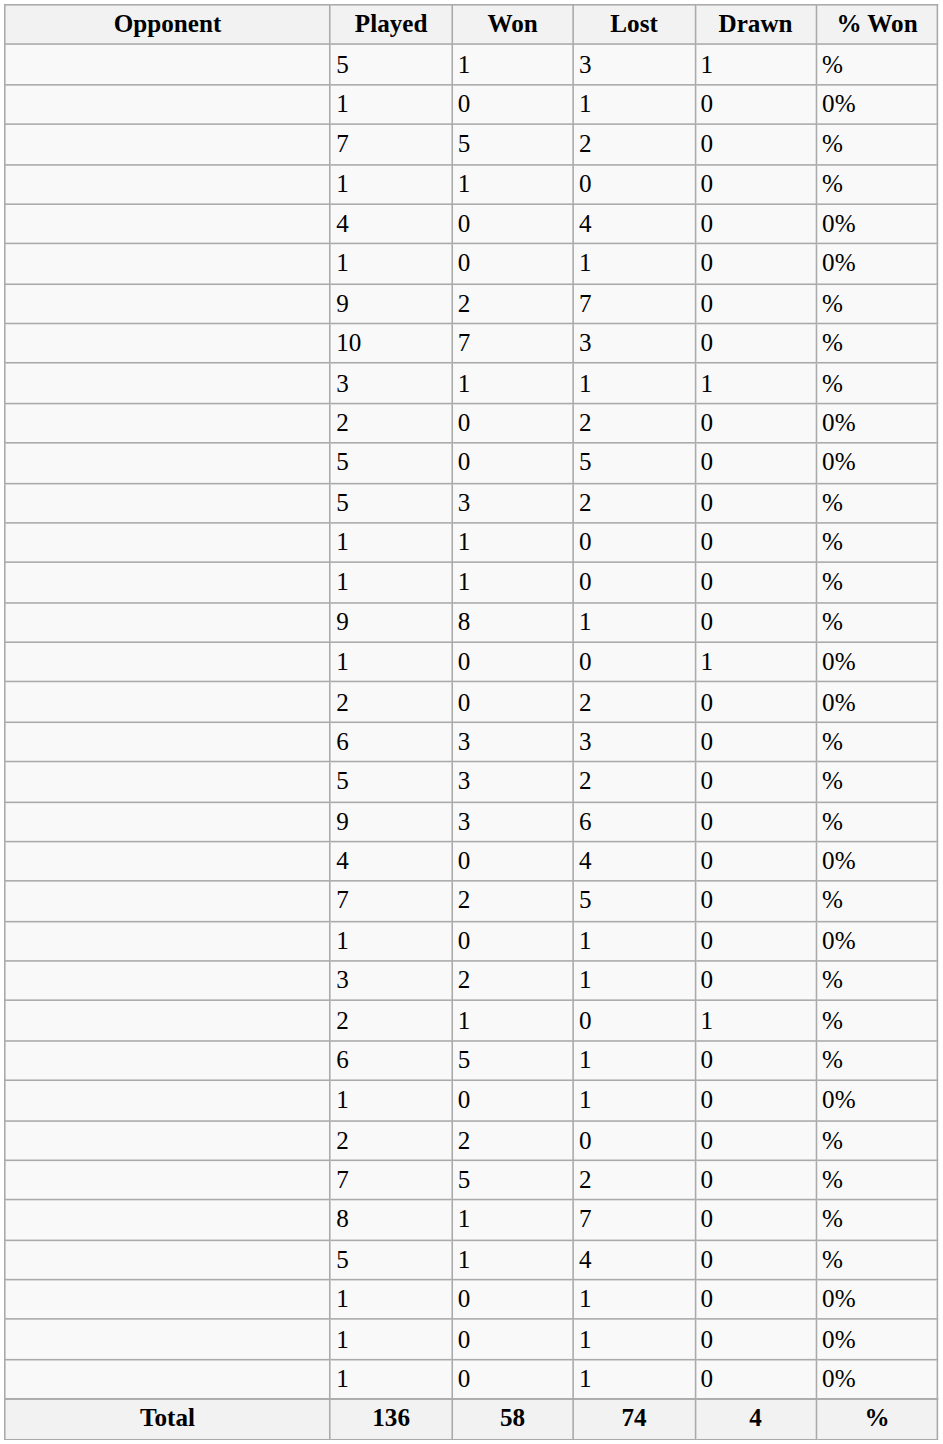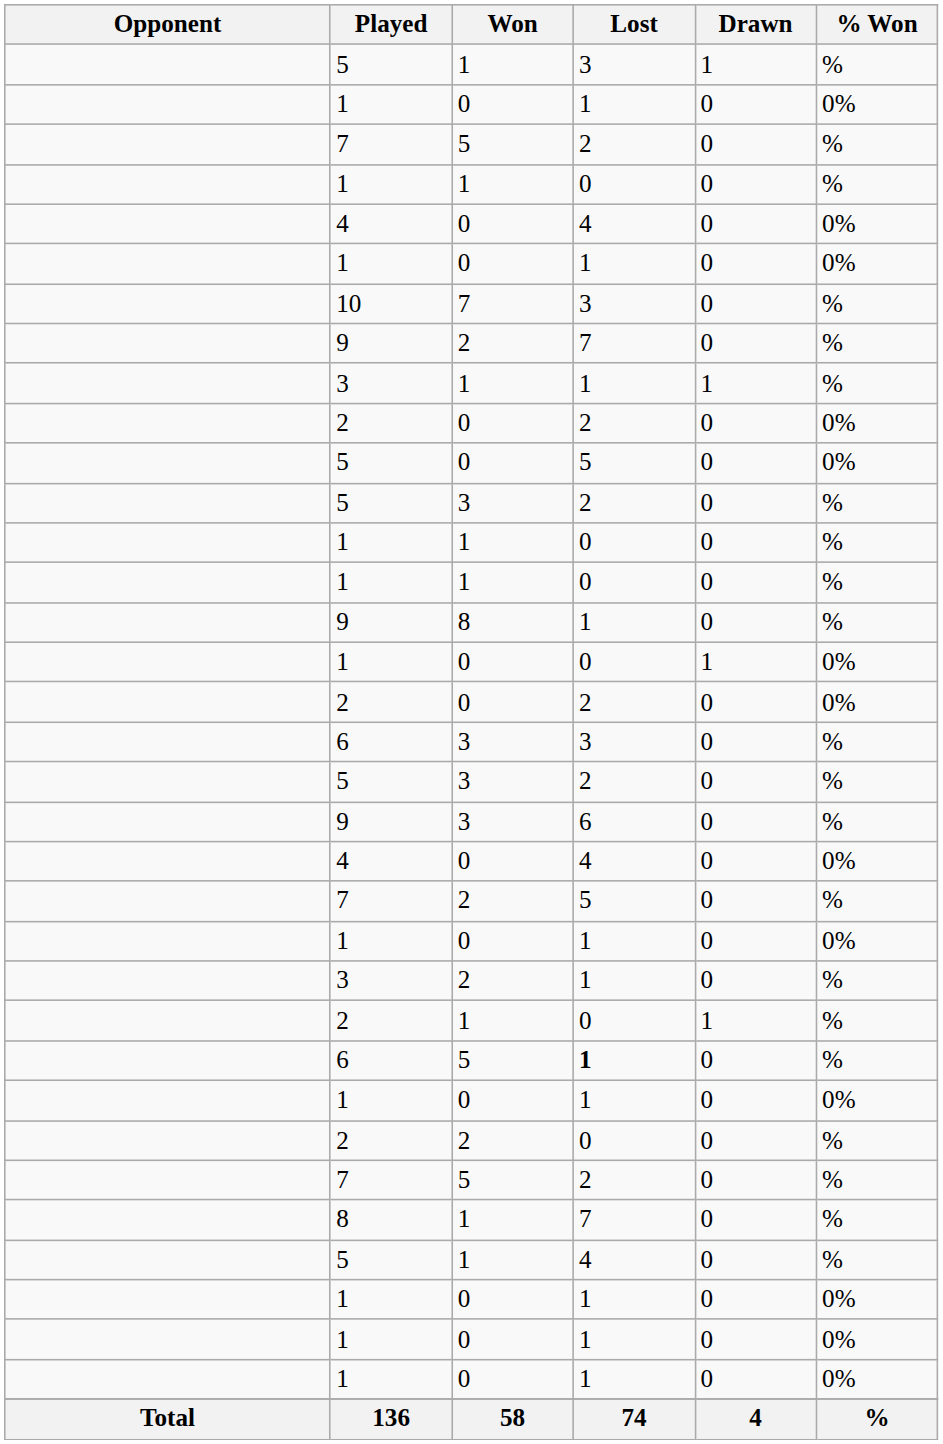 <table class="wikitable sortable collapsible">
 <tr>
 <th width=200>Opponent</th>
 <th width=70>Played</th>
 <th width=70>Won</th>
 <th width=70>Lost</th>
 <th width=70>Drawn</th>
 <th width=70>% Won</th>
 </tr>
 <tr>
 <td></td>
 <td>5</td>
 <td>1</td>
 <td>3</td>
 <td>1</td>
 <td>%</td>
 </tr>
 <tr>
 <td></td>
 <td>1</td>
 <td>0</td>
 <td>1</td>
 <td>0</td>
 <td>0%</td>
 </tr>
 <tr>
 <td></td>
 <td>7</td>
 <td>5</td>
 <td>2</td>
 <td>0</td>
 <td>%</td>
 </tr>
 <tr>
 <td></td>
 <td>1</td>
 <td>1</td>
 <td>0</td>
 <td>0</td>
 <td>%</td>
 </tr>
 <tr>
 <td></td>
 <td>4</td>
 <td>0</td>
 <td>4</td>
 <td>0</td>
 <td>0%</td>
 </tr>
 <tr>
 <td></td>
 <td>1</td>
 <td>0</td>
 <td>1</td>
 <td>0</td>
 <td>0%</td>
 </tr>
 <tr>
 <td></td>
-<td>9</td>
-<td>2</td>
+<td>10</td>
 <td>7</td>
+<td>3</td>
 <td>0</td>
 <td>%</td>
 </tr>
 <tr>
 <td></td>
-<td>10</td>
+<td>9</td>
+<td>2</td>
 <td>7</td>
-<td>3</td>
 <td>0</td>
 <td>%</td>
 </tr>
 <tr>
 <td></td>
 <td>3</td>
 <td>1</td>
 <td>1</td>
 <td>1</td>
 <td>%</td>
 </tr>
 <tr>
 <td></td>
 <td>2</td>
 <td>0</td>
 <td>2</td>
 <td>0</td>
 <td>0%</td>
 </tr>
 <tr>
 <td></td>
 <td>5</td>
 <td>0</td>
 <td>5</td>
 <td>0</td>
 <td>0%</td>
 </tr>
 <tr>
 <td></td>
 <td>5</td>
 <td>3</td>
 <td>2</td>
 <td>0</td>
 <td>%</td>
 </tr>
 <tr>
 <td></td>
 <td>1</td>
 <td>1</td>
 <td>0</td>
 <td>0</td>
 <td>%</td>
 </tr>
 <tr>
 <td></td>
 <td>1</td>
 <td>1</td>
 <td>0</td>
 <td>0</td>
 <td>%</td>
 </tr>
 <tr>
 <td></td>
 <td>9</td>
 <td>8</td>
 <td>1</td>
 <td>0</td>
 <td>%</td>
 </tr>
 <tr>
 <td></td>
 <td>1</td>
 <td>0</td>
 <td>0</td>
 <td>1</td>
 <td>0%</td>
 </tr>
 <tr>
 <td></td>
 <td>2</td>
 <td>0</td>
 <td>2</td>
 <td>0</td>
 <td>0%</td>
 </tr>
 <tr>
 <td></td>
 <td>6</td>
 <td>3</td>
 <td>3</td>
 <td>0</td>
 <td>%</td>
 </tr>
 <tr>
 <td></td>
 <td>5</td>
 <td>3</td>
 <td>2</td>
 <td>0</td>
 <td>%</td>
 </tr>
 <tr>
 <td></td>
 <td>9</td>
 <td>3</td>
 <td>6</td>
 <td>0</td>
 <td>%</td>
 </tr>
 <tr>
 <td></td>
 <td>4</td>
 <td>0</td>
 <td>4</td>
 <td>0</td>
 <td>0%</td>
 </tr>
 <tr>
 <td></td>
 <td>7</td>
 <td>2</td>
 <td>5</td>
 <td>0</td>
 <td>%</td>
 </tr>
 <tr>
 <td></td>
 <td>1</td>
 <td>0</td>
 <td>1</td>
 <td>0</td>
 <td>0%</td>
 </tr>
 <tr>
 <td></td>
 <td>3</td>
 <td>2</td>
 <td>1</td>
 <td>0</td>
 <td>%</td>
 </tr>
 <tr>
 <td></td>
 <td>2</td>
 <td>1</td>
 <td>0</td>
 <td>1</td>
 <td>%</td>
 </tr>
 <tr>
 <td></td>
 <td>6</td>
 <td>5</td>
-<td>1</td>
+<td><strong>1</strong></td>
 <td>0</td>
 <td>%</td>
 </tr>
 <tr>
 <td></td>
 <td>1</td>
 <td>0</td>
 <td>1</td>
 <td>0</td>
 <td>0%</td>
 </tr>
 <tr>
 <td></td>
 <td>2</td>
 <td>2</td>
 <td>0</td>
 <td>0</td>
 <td>%</td>
 </tr>
 <tr>
 <td></td>
 <td>7</td>
 <td>5</td>
 <td>2</td>
 <td>0</td>
 <td>%</td>
 </tr>
 <tr>
 <td></td>
 <td>8</td>
 <td>1</td>
 <td>7</td>
 <td>0</td>
 <td>%</td>
 </tr>
 <tr>
 <td></td>
 <td>5</td>
 <td>1</td>
 <td>4</td>
 <td>0</td>
 <td>%</td>
 </tr>
 <tr>
 <td></td>
 <td>1</td>
 <td>0</td>
 <td>1</td>
 <td>0</td>
 <td>0%</td>
 </tr>
 <tr>
 <td></td>
 <td>1</td>
 <td>0</td>
 <td>1</td>
 <td>0</td>
 <td>0%</td>
 </tr>
 <tr>
 <td></td>
 <td>1</td>
 <td>0</td>
 <td>1</td>
 <td>0</td>
 <td>0%</td>
 </tr>
 <tr>
 </tr>
 <tr class="sortbottom">
 <th>Total</th>
 <th>136</th>
 <th>58</th>
 <th>74</th>
 <th>4</th>
 <th>%</th>
 </tr>
 </table>
